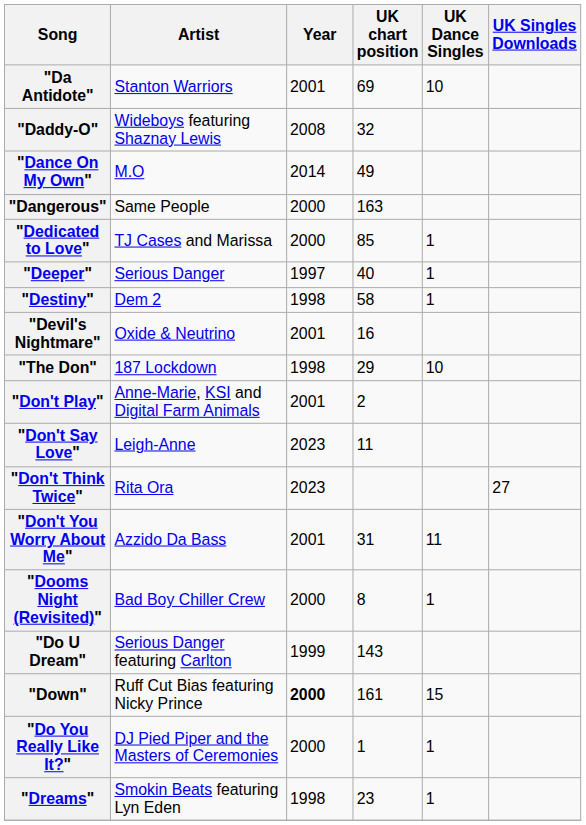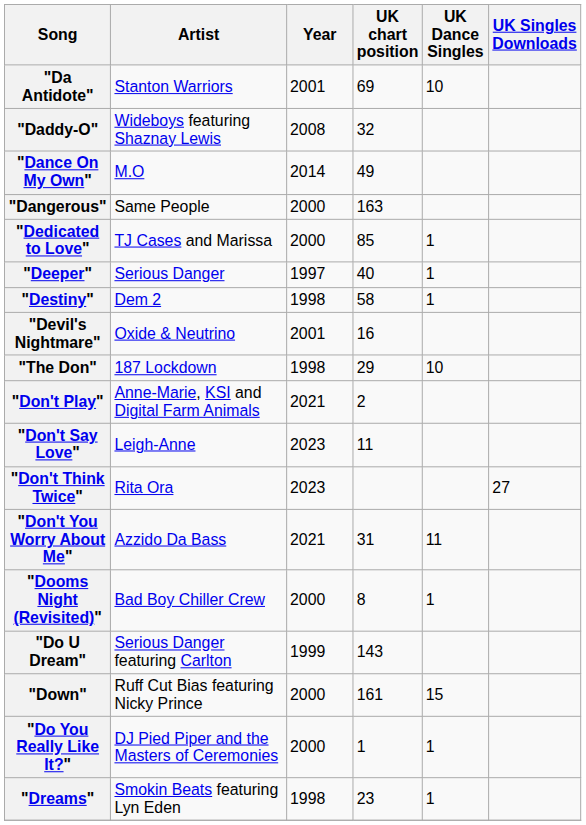 <table class="wikitable plainrowheaders">
 <tr>
 <th scope="col" style="width:100px;">Song</th>
 <th scope="col" style="width:170px;">Artist</th>
 <th scope="col" style="width:60px;">Year</th>
 <th scope="col" style="width:60px;">UK chart position</th>
 <th scope="col" style="width:60px;">UK Dance Singles</th>
 <th scope="col" style="width:60px;"><a href='#'>UK Singles Downloads</a></th>
 </tr>
 <tr>
 <th scope="row">"Da Antidote"</th>
 <td><a href='#'>Stanton Warriors</a></td>
 <td>2001</td>
 <td>69</td>
 <td>10</td>
 <td></td>
 </tr>
 <tr>
 <th scope="row">"Daddy-O"</th>
 <td><a href='#'>Wideboys</a> featuring <a href='#'>Shaznay Lewis</a></td>
 <td>2008</td>
 <td>32</td>
 <td></td>
 <td></td>
 </tr>
 <tr>
 <th scope="row">"<a href='#'>Dance On My Own</a>"</th>
 <td><a href='#'>M.O</a></td>
 <td>2014</td>
 <td>49</td>
 <td></td>
 <td></td>
 </tr>
 <tr>
 <th scope="row">"Dangerous"</th>
 <td>Same People</td>
 <td>2000</td>
 <td>163</td>
 <td></td>
 <td></td>
 </tr>
 <tr>
 <th scope="row">"<a href='#'>Dedicated to Love</a>"</th>
 <td><a href='#'>TJ Cases</a> and Marissa</td>
 <td>2000</td>
 <td>85</td>
 <td>1</td>
 <td></td>
 </tr>
 <tr>
 <th scope="row">"<a href='#'>Deeper</a>"</th>
 <td><a href='#'>Serious Danger</a></td>
 <td>1997</td>
 <td>40</td>
 <td>1</td>
 <td></td>
 </tr>
 <tr>
 <th scope="row">"<a href='#'>Destiny</a>"</th>
 <td><a href='#'>Dem 2</a></td>
 <td>1998</td>
 <td>58</td>
 <td>1</td>
 <td></td>
 </tr>
 <tr>
 <th scope="row">"Devil's Nightmare"</th>
 <td><a href='#'>Oxide & Neutrino</a></td>
 <td>2001</td>
 <td>16</td>
 <td></td>
 <td></td>
 </tr>
 <tr>
 <th scope="row">"The Don"</th>
 <td><a href='#'>187 Lockdown</a></td>
 <td>1998</td>
 <td>29</td>
 <td>10</td>
 <td></td>
 </tr>
 <tr>
 <th scope="row">"<a href='#'>Don't Play</a>"</th>
 <td><a href='#'>Anne-Marie</a>, <a href='#'>KSI</a> and <a href='#'>Digital Farm Animals</a></td>
-<td>2001</td>
+<td>2021</td>
 <td>2</td>
 <td></td>
 <td></td>
 </tr>
 <tr>
 <th scope="row">"<a href='#'>Don't Say Love</a>"</th>
 <td><a href='#'>Leigh-Anne</a></td>
 <td>2023</td>
 <td>11</td>
 <td></td>
 <td></td>
 </tr>
 <tr>
 <th scope="row">"<a href='#'>Don't Think Twice</a>"</th>
 <td><a href='#'>Rita Ora</a></td>
 <td>2023</td>
 <td></td>
 <td></td>
 <td>27</td>
 </tr>
 <tr>
 <th scope="row">"<a href='#'>Don't You Worry About Me</a>"</th>
 <td><a href='#'>Azzido Da Bass</a></td>
-<td>2001</td>
+<td>2021</td>
 <td>31</td>
 <td>11</td>
 <td></td>
 </tr>
 <tr>
 <th scope="row">"<a href='#'>Dooms Night (Revisited)</a>"</th>
 <td><a href='#'>Bad Boy Chiller Crew</a></td>
 <td>2000</td>
 <td>8</td>
 <td>1</td>
 <td></td>
 </tr>
 <tr>
 <th scope="row">"Do U Dream"</th>
 <td><a href='#'>Serious Danger</a> featuring <a href='#'>Carlton</a></td>
 <td>1999</td>
 <td>143</td>
 <td></td>
 <td></td>
 </tr>
 <tr>
 <th scope="row">"Down"</th>
 <td>Ruff Cut Bias featuring Nicky Prince</td>
-<td><strong>2000</strong></td>
+<td>2000</td>
 <td>161</td>
 <td>15</td>
 <td></td>
 </tr>
 <tr>
 <th scope="row">"<a href='#'>Do You Really Like It?</a>"</th>
 <td><a href='#'>DJ Pied Piper and the Masters of Ceremonies</a></td>
 <td>2000</td>
 <td>1</td>
 <td>1</td>
 <td></td>
 </tr>
 <tr>
 <th scope="row">"<a href='#'>Dreams</a>"</th>
 <td><a href='#'>Smokin Beats</a> featuring Lyn Eden</td>
 <td>1998</td>
 <td>23</td>
 <td>1</td>
 <td></td>
 </tr>
 <tr>
 </tr>
 </table>
